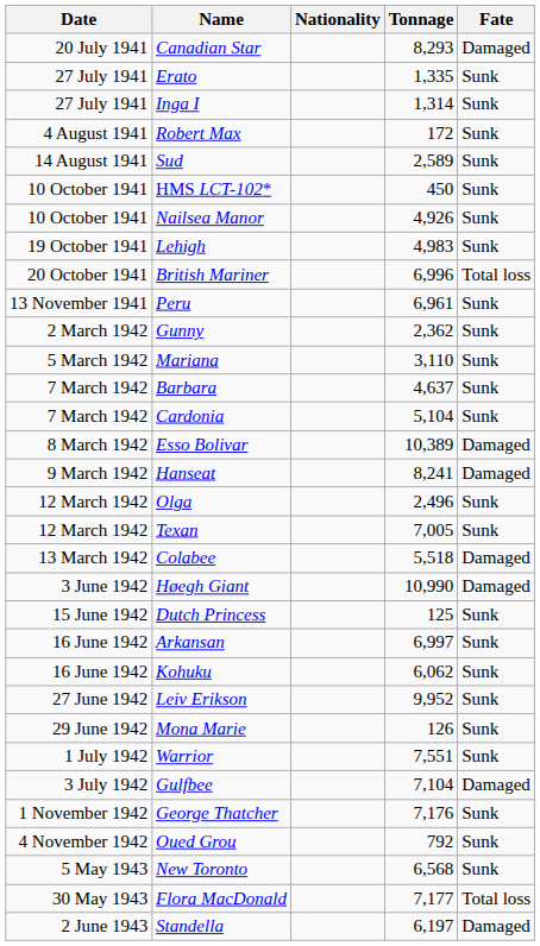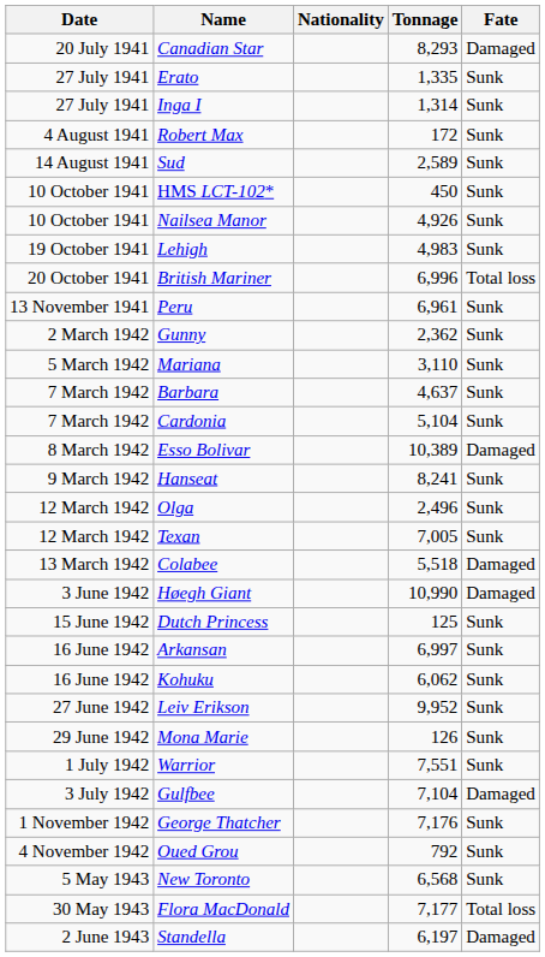 <table class="wikitable sortable" style="margin: 1em auto 1em auto;"|->
 <tr>
 <th>Date</th>
 <th>Name</th>
 <th>Nationality</th>
 <th>Tonnage</th>
 <th>Fate</th>
 </tr>
 <tr>
 <td align="right">20 July 1941</td>
 <td align="left"><a href='#'><em>Canadian Star</em></a></td>
 <td align="left"></td>
 <td align="right">8,293</td>
 <td align="left">Damaged</td>
 </tr>
 <tr>
 <td align="right">27 July 1941</td>
 <td align="left"><a href='#'><em>Erato</em></a></td>
 <td align="left"></td>
 <td align="right">1,335</td>
 <td align="left">Sunk</td>
 </tr>
 <tr>
 <td align="right">27 July 1941</td>
 <td align="left"><a href='#'><em>Inga I</em></a></td>
 <td align="left"></td>
 <td align="right">1,314</td>
 <td align="left">Sunk</td>
 </tr>
 <tr>
 <td align="right">4 August 1941</td>
 <td align="left"><a href='#'><em>Robert Max</em></a></td>
 <td align="left"></td>
 <td align="right">172</td>
 <td align="left">Sunk</td>
 </tr>
 <tr>
 <td align="right">14 August 1941</td>
 <td align="left"><a href='#'><em>Sud</em></a></td>
 <td align="left"></td>
 <td align="right">2,589</td>
 <td align="left">Sunk</td>
 </tr>
 <tr>
 <td align="right">10 October 1941</td>
 <td align="left"><a href='#'>HMS <em>LCT-102</em>*</a></td>
 <td align="left"></td>
 <td align="right">450</td>
 <td align="left">Sunk</td>
 </tr>
 <tr>
 <td align="right">10 October 1941</td>
 <td align="left"><a href='#'><em>Nailsea Manor</em></a></td>
 <td align="left"></td>
 <td align="right">4,926</td>
 <td align="left">Sunk</td>
 </tr>
 <tr>
 <td align="right">19 October 1941</td>
 <td align="left"><a href='#'><em>Lehigh</em></a></td>
 <td align="left"></td>
 <td align="right">4,983</td>
 <td align="left">Sunk</td>
 </tr>
 <tr>
 <td align="right">20 October 1941</td>
 <td align="left"><a href='#'><em>British Mariner</em></a></td>
 <td align="left"></td>
 <td align="right">6,996</td>
 <td align="left">Total loss</td>
 </tr>
 <tr>
 <td align="right">13 November 1941</td>
 <td align="left"><a href='#'><em>Peru</em></a></td>
 <td align="left"></td>
 <td align="right">6,961</td>
 <td align="left">Sunk</td>
 </tr>
 <tr>
 <td align="right">2 March 1942</td>
 <td align="left"><a href='#'><em>Gunny</em></a></td>
 <td align="left"></td>
 <td align="right">2,362</td>
 <td align="left">Sunk</td>
 </tr>
 <tr>
 <td align="right">5 March 1942</td>
 <td align="left"><a href='#'><em>Mariana</em></a></td>
 <td align="left"></td>
 <td align="right">3,110</td>
 <td align="left">Sunk</td>
 </tr>
 <tr>
 <td align="right">7 March 1942</td>
 <td align="left"><a href='#'><em>Barbara</em></a></td>
 <td align="left"></td>
 <td align="right">4,637</td>
 <td align="left">Sunk</td>
 </tr>
 <tr>
 <td align="right">7 March 1942</td>
 <td align="left"><a href='#'><em>Cardonia</em></a></td>
 <td align="left"></td>
 <td align="right">5,104</td>
 <td align="left">Sunk</td>
 </tr>
 <tr>
 <td align="right">8 March 1942</td>
 <td align="left"><a href='#'><em>Esso Bolivar</em></a></td>
 <td align="left"></td>
 <td align="right">10,389</td>
 <td align="left">Damaged</td>
 </tr>
 <tr>
 <td align="right">9 March 1942</td>
 <td align="left"><a href='#'><em>Hanseat</em></a></td>
 <td align="left"></td>
 <td align="right">8,241</td>
-<td align="left">Damaged</td>
+<td align="left">Sunk</td>
 </tr>
 <tr>
 <td align="right">12 March 1942</td>
 <td align="left"><a href='#'><em>Olga</em></a></td>
 <td align="left"></td>
 <td align="right">2,496</td>
 <td align="left">Sunk</td>
 </tr>
 <tr>
 <td align="right">12 March 1942</td>
 <td align="left"><a href='#'><em>Texan</em></a></td>
 <td align="left"></td>
 <td align="right">7,005</td>
 <td align="left">Sunk</td>
 </tr>
 <tr>
 <td align="right">13 March 1942</td>
 <td align="left"><a href='#'><em>Colabee</em></a></td>
 <td align="left"></td>
 <td align="right">5,518</td>
 <td align="left">Damaged</td>
 </tr>
 <tr>
 <td align="right">3 June 1942</td>
 <td align="left"><a href='#'><em>Høegh Giant</em></a></td>
 <td align="left"></td>
 <td align="right">10,990</td>
 <td align="left">Damaged</td>
 </tr>
 <tr>
 <td align="right">15 June 1942</td>
 <td align="left"><a href='#'><em>Dutch Princess</em></a></td>
 <td align="left"></td>
 <td align="right">125</td>
 <td align="left">Sunk</td>
 </tr>
 <tr>
 <td align="right">16 June 1942</td>
 <td align="left"><a href='#'><em>Arkansan</em></a></td>
 <td align="left"></td>
 <td align="right">6,997</td>
 <td align="left">Sunk</td>
 </tr>
 <tr>
 <td align="right">16 June 1942</td>
 <td align="left"><a href='#'><em>Kohuku</em></a></td>
 <td align="left"></td>
 <td align="right">6,062</td>
 <td align="left">Sunk</td>
 </tr>
 <tr>
 <td align="right">27 June 1942</td>
 <td align="left"><a href='#'><em>Leiv Erikson</em></a></td>
 <td align="left"></td>
 <td align="right">9,952</td>
 <td align="left">Sunk</td>
 </tr>
 <tr>
 <td align="right">29 June 1942</td>
 <td align="left"><a href='#'><em>Mona Marie</em></a></td>
 <td align="left"></td>
 <td align="right">126</td>
 <td align="left">Sunk</td>
 </tr>
 <tr>
 <td align="right">1 July 1942</td>
 <td align="left"><a href='#'><em>Warrior</em></a></td>
 <td align="left"></td>
 <td align="right">7,551</td>
 <td align="left">Sunk</td>
 </tr>
 <tr>
 <td align="right">3 July 1942</td>
 <td align="left"><a href='#'><em>Gulfbee</em></a></td>
 <td align="left"></td>
 <td align="right">7,104</td>
 <td align="left">Damaged</td>
 </tr>
 <tr>
 <td align="right">1 November 1942</td>
 <td align="left"><a href='#'><em>George Thatcher</em></a></td>
 <td align="left"></td>
 <td align="right">7,176</td>
 <td align="left">Sunk</td>
 </tr>
 <tr>
 <td align="right">4 November 1942</td>
 <td align="left"><a href='#'><em>Oued Grou</em></a></td>
 <td align="left"></td>
 <td align="right">792</td>
 <td align="left">Sunk</td>
 </tr>
 <tr>
 <td align="right">5 May 1943</td>
 <td align="left"><a href='#'><em>New Toronto</em></a></td>
 <td align="left"></td>
 <td align="right">6,568</td>
 <td align="left">Sunk</td>
 </tr>
 <tr>
 <td align="right">30 May 1943</td>
 <td align="left"><a href='#'><em>Flora MacDonald</em></a></td>
 <td align="left"></td>
 <td align="right">7,177</td>
 <td align="left">Total loss</td>
 </tr>
 <tr>
 <td align="right">2 June 1943</td>
 <td align="left"><a href='#'><em>Standella</em></a></td>
 <td align="left"></td>
 <td align="right">6,197</td>
 <td align="left">Damaged</td>
 </tr>
 </table>
